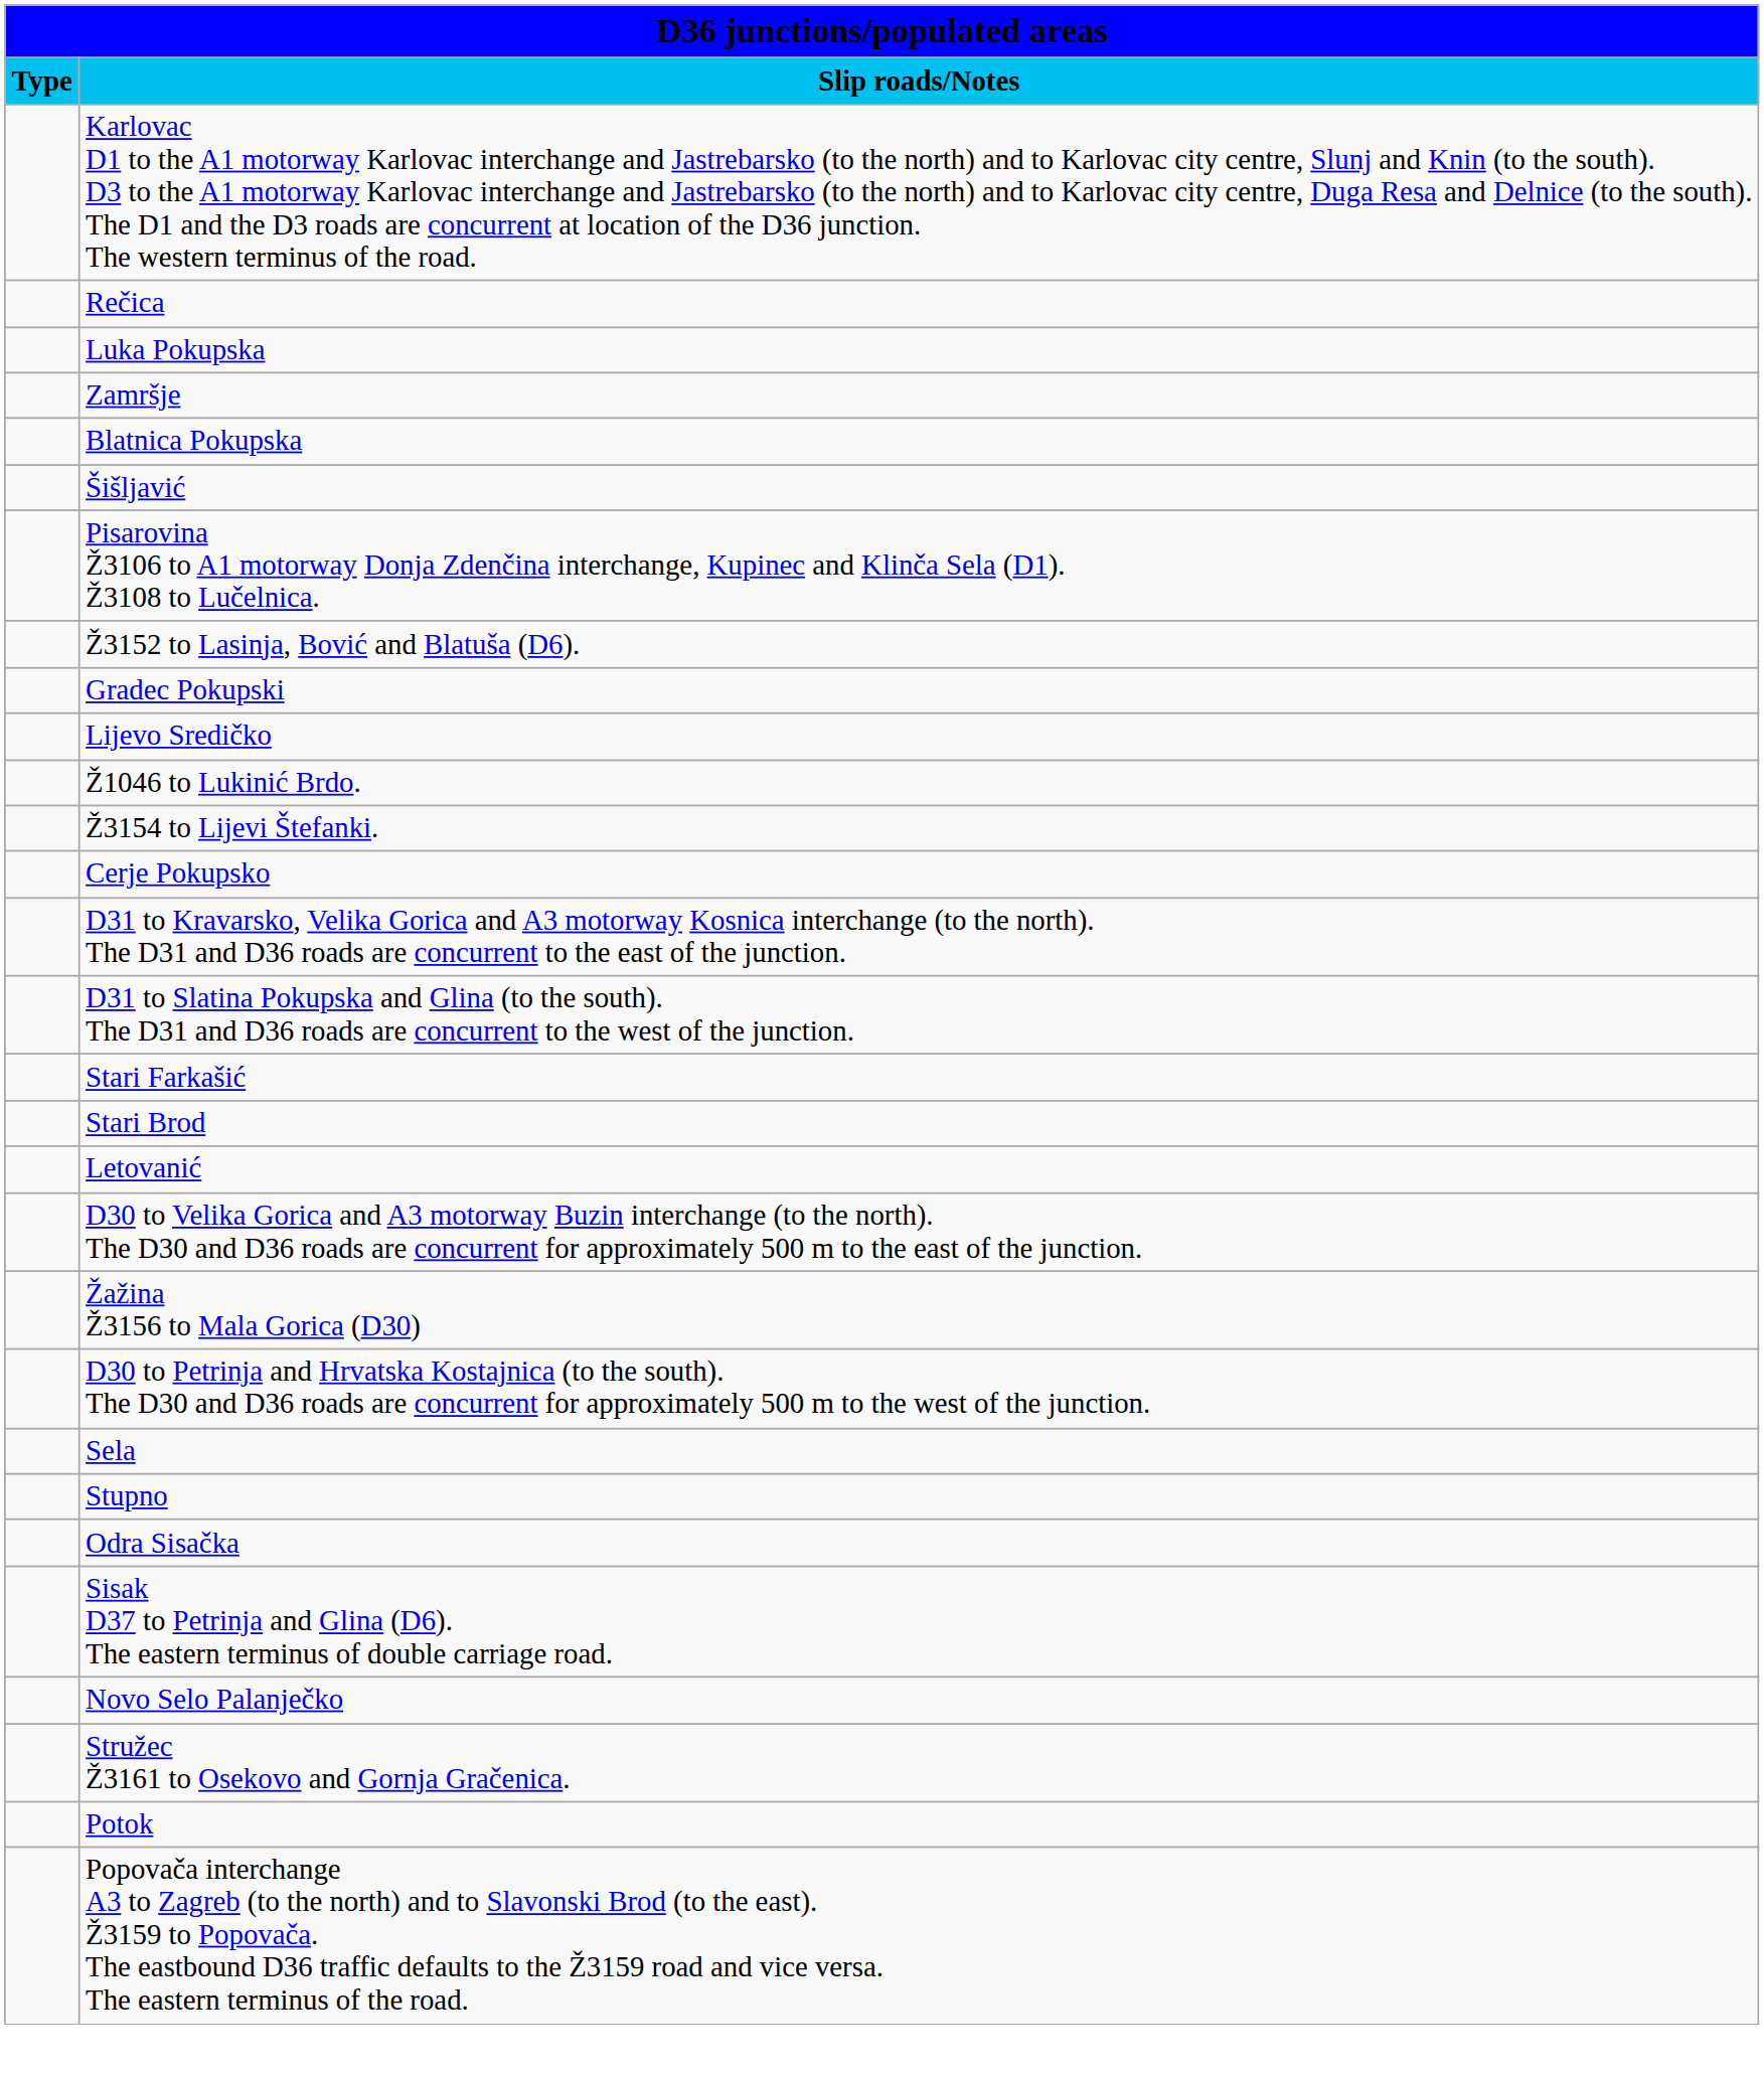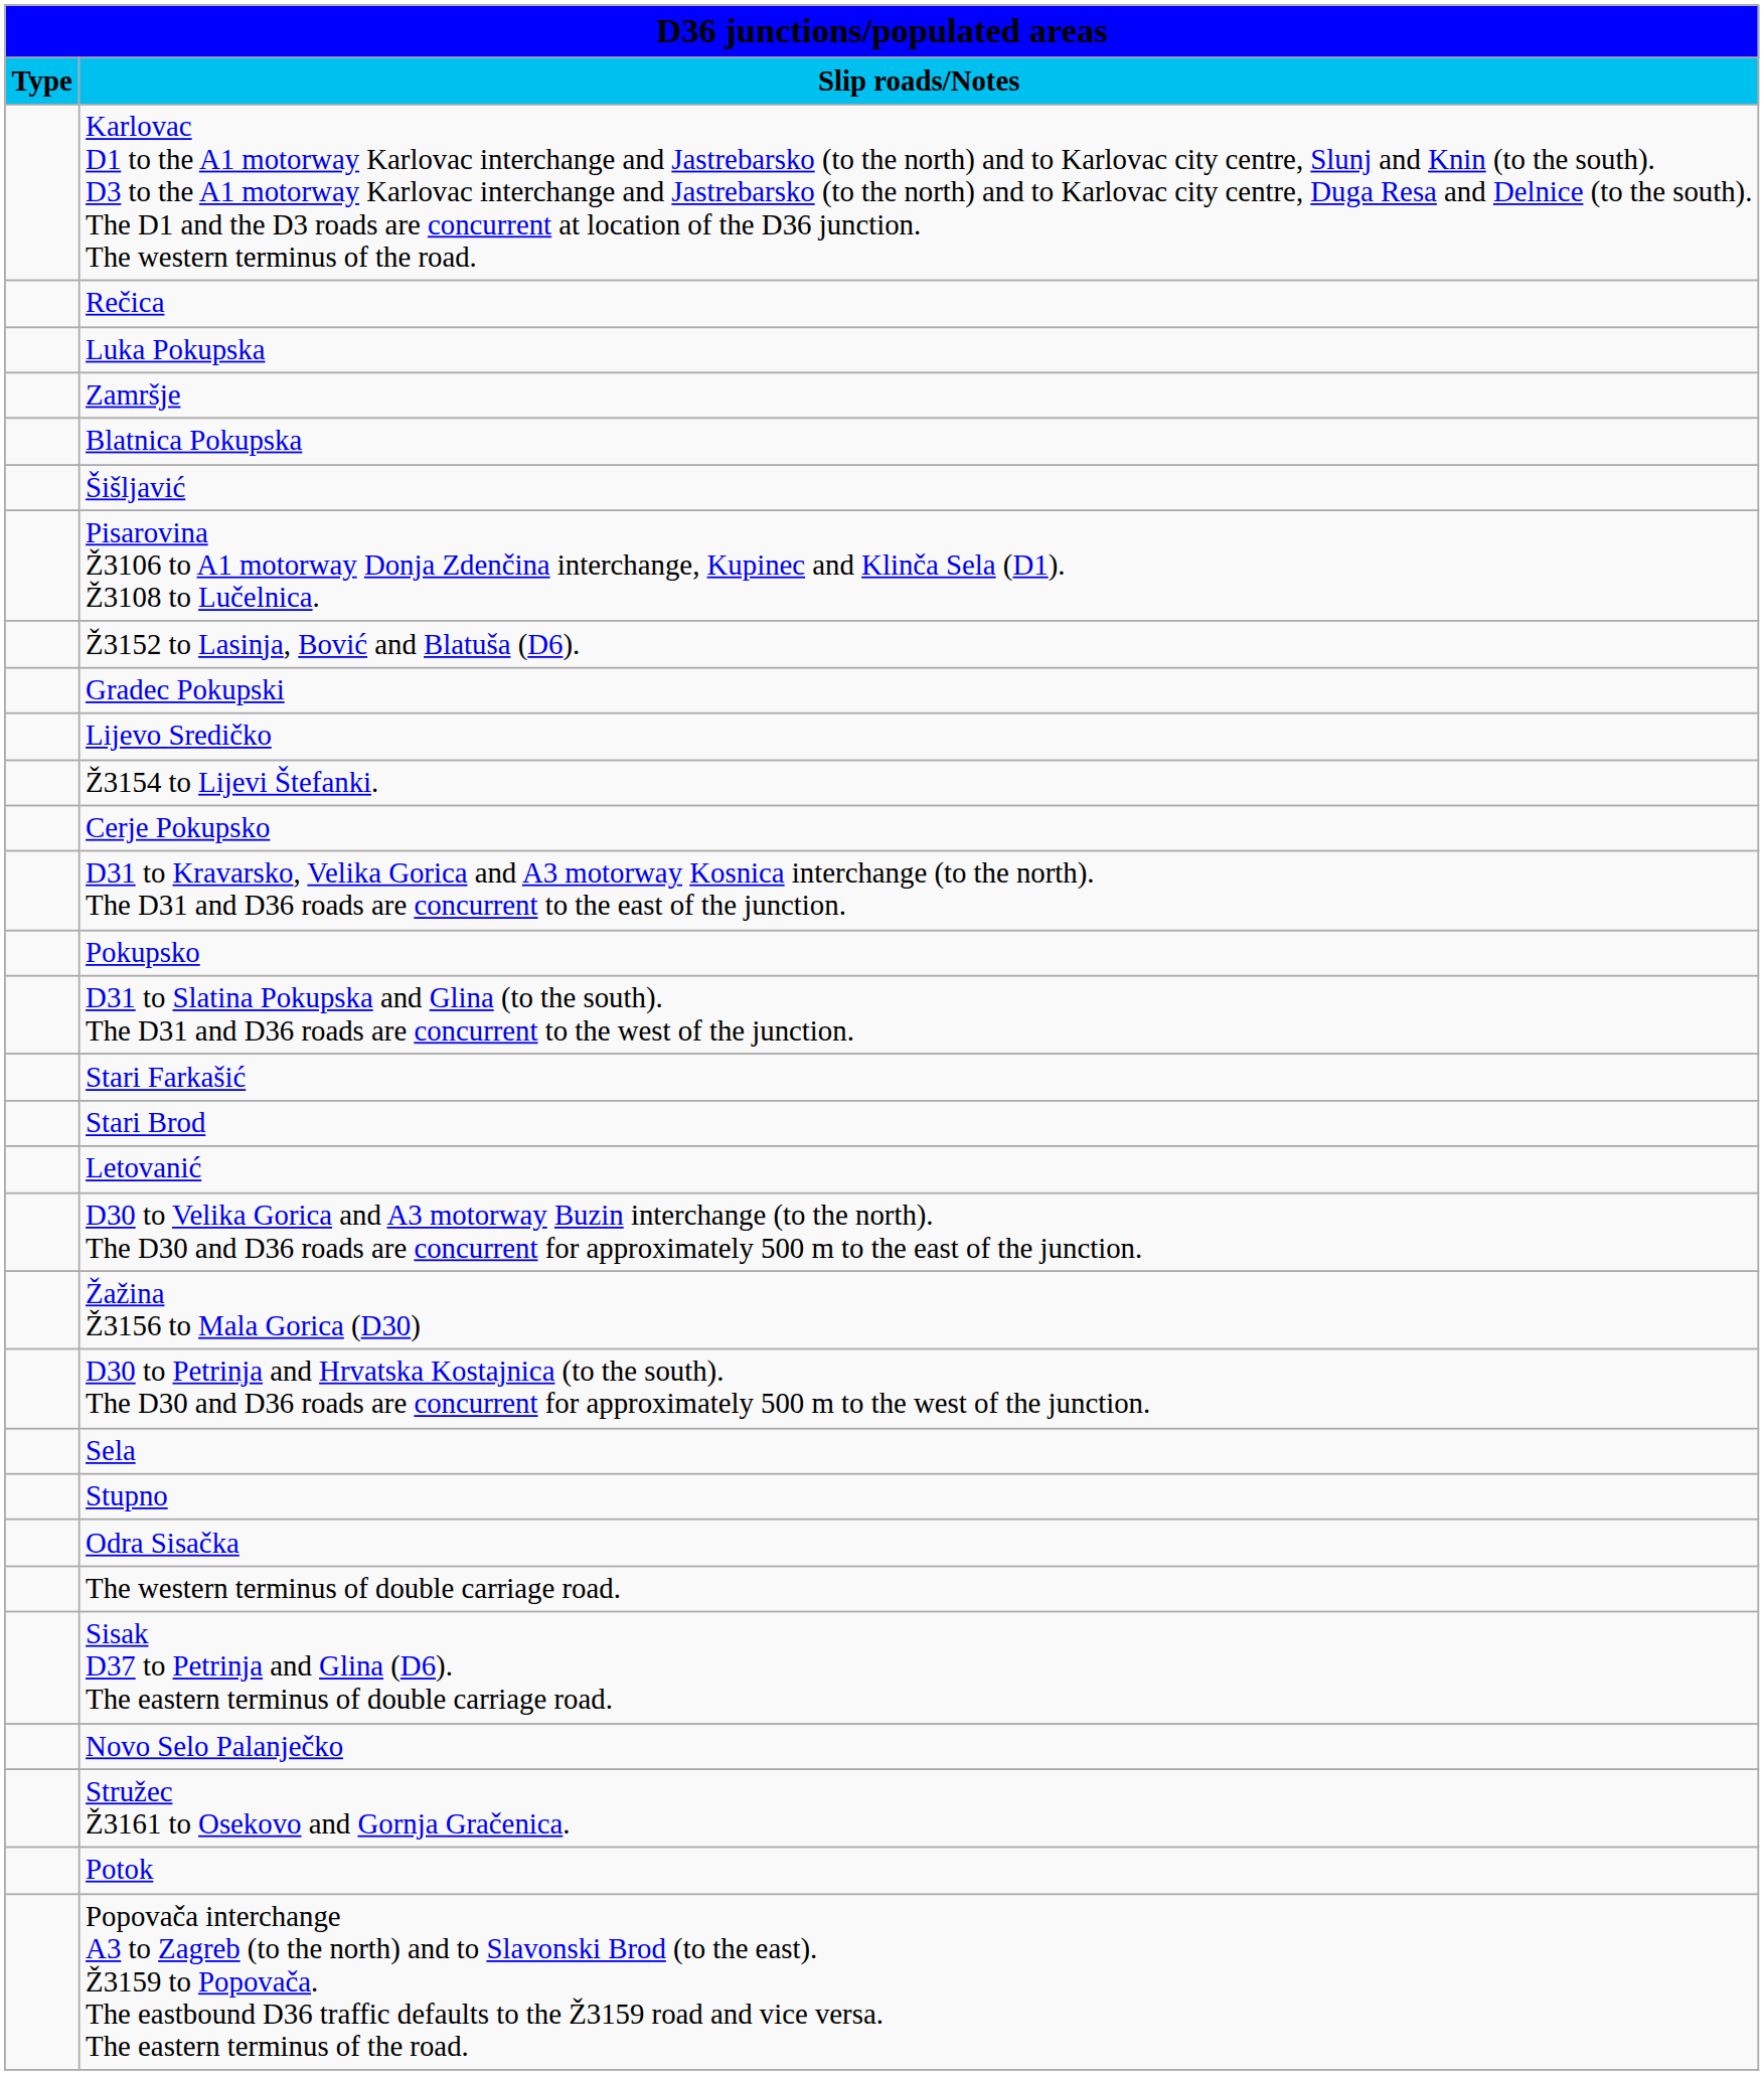 <table class="wikitable">
 <tr>
 <td colspan=2 bgcolor=blue align=center style=margin-top:15><span><big><strong>D36 junctions/populated areas</strong></big></span></td>
 </tr>
 <tr>
 <td align=center bgcolor=00c0f0><strong>Type</strong></td>
 <td align=center bgcolor=00c0f0><strong>Slip roads/Notes</strong></td>
 </tr>
 <tr>
 <td></td>
 <td><a href='#'>Karlovac</a><br> <a href='#'>D1</a> to the <a href='#'>A1 motorway</a> Karlovac interchange and <a href='#'>Jastrebarsko</a> (to the north) and to Karlovac city centre, <a href='#'>Slunj</a> and <a href='#'>Knin</a> (to the south).<br> <a href='#'>D3</a> to the <a href='#'>A1 motorway</a> Karlovac interchange and <a href='#'>Jastrebarsko</a> (to the north) and to Karlovac city centre, <a href='#'>Duga Resa</a> and <a href='#'>Delnice</a> (to the south).<br>The D1 and the D3 roads are <a href='#'>concurrent</a> at location of the D36 junction.<br>The western terminus of the road.</td>
 </tr>
 <tr>
 <td></td>
 <td><a href='#'>Rečica</a></td>
 </tr>
 <tr>
 <td></td>
 <td><a href='#'>Luka Pokupska</a></td>
 </tr>
 <tr>
 <td></td>
 <td><a href='#'>Zamršje</a></td>
 </tr>
 <tr>
 <td></td>
 <td><a href='#'>Blatnica Pokupska</a></td>
 </tr>
 <tr>
 <td></td>
 <td><a href='#'>Šišljavić</a></td>
 </tr>
 <tr>
 <td></td>
 <td><a href='#'>Pisarovina</a><br>Ž3106 to <a href='#'>A1 motorway</a> <a href='#'>Donja Zdenčina</a> interchange, <a href='#'>Kupinec</a> and <a href='#'>Klinča Sela</a> (<a href='#'>D1</a>).<br>Ž3108 to <a href='#'>Lučelnica</a>.</td>
 </tr>
 <tr>
 <td></td>
 <td>Ž3152 to <a href='#'>Lasinja</a>, <a href='#'>Bović</a> and <a href='#'>Blatuša</a> (<a href='#'>D6</a>).</td>
 </tr>
 <tr>
 <td></td>
 <td><a href='#'>Gradec Pokupski</a></td>
 </tr>
 <tr>
 <td></td>
 <td><a href='#'>Lijevo Sredičko</a></td>
 </tr>
 <tr>
 <td></td>
-<td>Ž1046 to <a href='#'>Lukinić Brdo</a>.</td>
-</tr>
-<tr>
-<td></td>
 <td>Ž3154 to <a href='#'>Lijevi Štefanki</a>.</td>
 </tr>
 <tr>
 <td></td>
 <td><a href='#'>Cerje Pokupsko</a></td>
 </tr>
 <tr>
 <td></td>
 <td> <a href='#'>D31</a> to <a href='#'>Kravarsko</a>, <a href='#'>Velika Gorica</a> and <a href='#'>A3 motorway</a> <a href='#'>Kosnica</a> interchange (to the north).<br>The D31 and D36 roads are <a href='#'>concurrent</a> to the east of the junction.</td>
+</tr>
+<tr>
+<td></td>
+<td><a href='#'>Pokupsko</a></td>
 </tr>
 <tr>
 <td></td>
 <td> <a href='#'>D31</a> to <a href='#'>Slatina Pokupska</a> and <a href='#'>Glina</a> (to the south).<br>The D31 and D36 roads are <a href='#'>concurrent</a> to the west of the junction.</td>
 </tr>
 <tr>
 <td></td>
 <td><a href='#'>Stari Farkašić</a></td>
 </tr>
 <tr>
 <td></td>
 <td><a href='#'>Stari Brod</a></td>
 </tr>
 <tr>
 <td></td>
 <td><a href='#'>Letovanić</a></td>
 </tr>
 <tr>
 <td></td>
 <td> <a href='#'>D30</a> to <a href='#'>Velika Gorica</a> and <a href='#'>A3 motorway</a> <a href='#'>Buzin</a> interchange (to the north).<br>The D30 and D36 roads are <a href='#'>concurrent</a> for approximately 500 m to the east of the junction.</td>
 </tr>
 <tr>
 <td></td>
 <td><a href='#'>Žažina</a><br>Ž3156 to  <a href='#'>Mala Gorica</a> (<a href='#'>D30</a>)</td>
 </tr>
 <tr>
 <td></td>
 <td> <a href='#'>D30</a> to <a href='#'>Petrinja</a> and <a href='#'>Hrvatska Kostajnica</a> (to the south).<br>The D30 and D36 roads are <a href='#'>concurrent</a> for approximately 500 m to the west of the junction.</td>
 </tr>
 <tr>
 <td></td>
 <td><a href='#'>Sela</a></td>
 </tr>
 <tr>
 <td></td>
 <td><a href='#'>Stupno</a></td>
 </tr>
 <tr>
 <td></td>
 <td><a href='#'>Odra Sisačka</a></td>
 </tr>
 <tr>
+<td></td>
+<td>The western terminus of double carriage road.</td>
+</tr>
+<tr>
 <td><br><br></td>
 <td><a href='#'>Sisak</a><br> <a href='#'>D37</a> to <a href='#'>Petrinja</a> and <a href='#'>Glina</a> (<a href='#'>D6</a>).<br>The eastern terminus of double carriage road.</td>
 </tr>
 <tr>
 <td></td>
 <td><a href='#'>Novo Selo Palanječko</a></td>
 </tr>
 <tr>
 <td></td>
 <td><a href='#'>Stružec</a><br>Ž3161 to <a href='#'>Osekovo</a> and <a href='#'>Gornja Gračenica</a>.</td>
 </tr>
 <tr>
 <td></td>
 <td><a href='#'>Potok</a></td>
 </tr>
 <tr>
 <td></td>
 <td>Popovača interchange<br> <a href='#'>A3</a> to <a href='#'>Zagreb</a> (to the north) and to <a href='#'>Slavonski Brod</a> (to the east).<br>Ž3159 to <a href='#'>Popovača</a>.<br>The eastbound D36 traffic defaults to the Ž3159 road and vice versa.<br>The eastern terminus of the road.</td>
 </tr>
 </table>
